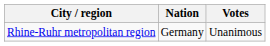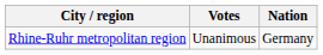 <table class="wikitable">
 <tr>
 <th>City / region</th>
+<th>Votes</th>
 <th>Nation</th>
-<th>Votes</th>
 </tr>
 <tr>
 <td><a href='#'>Rhine-Ruhr metropolitan region</a></td>
+<td align="center">Unanimous</td>
 <td> Germany</td>
-<td align="center">Unanimous</td>
 </tr>
 </table>
